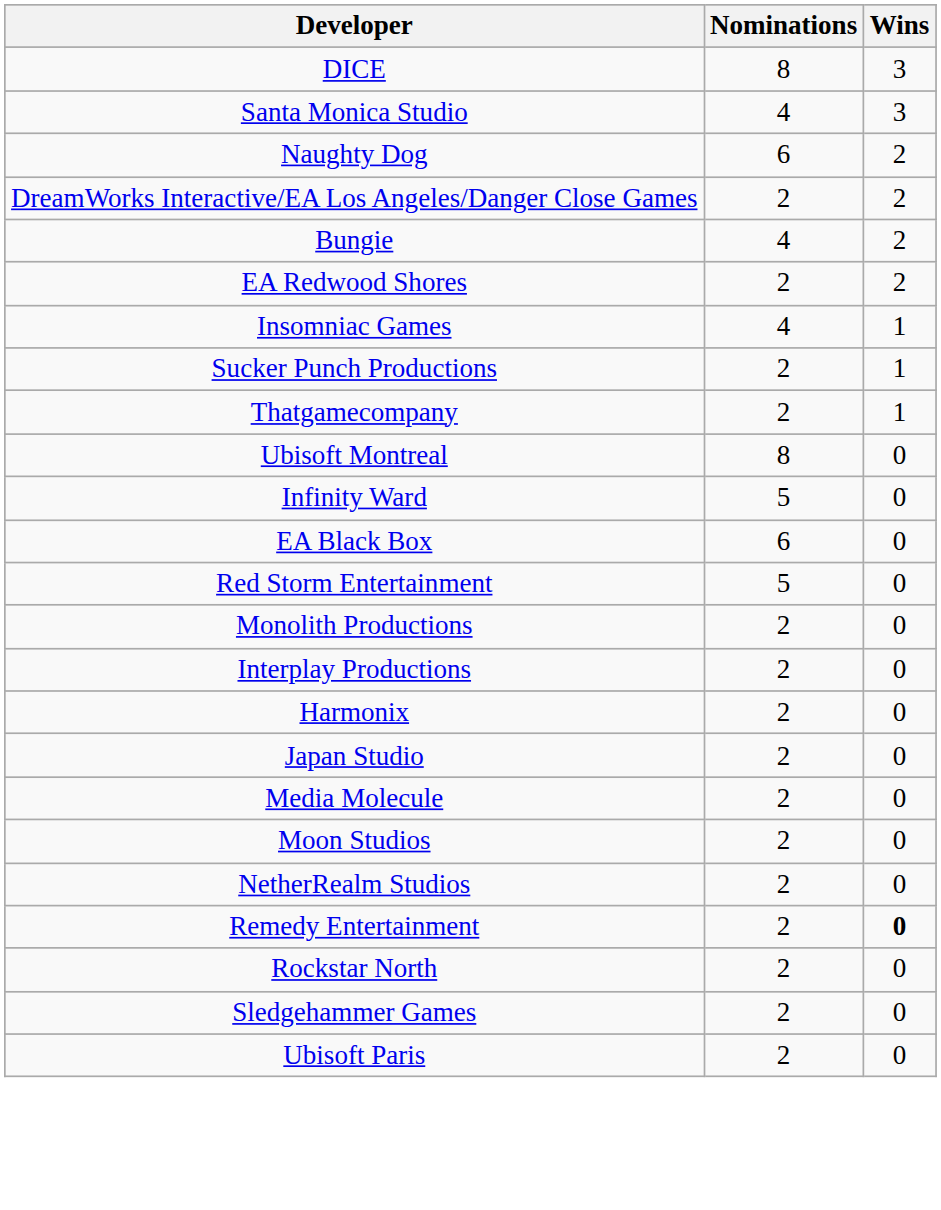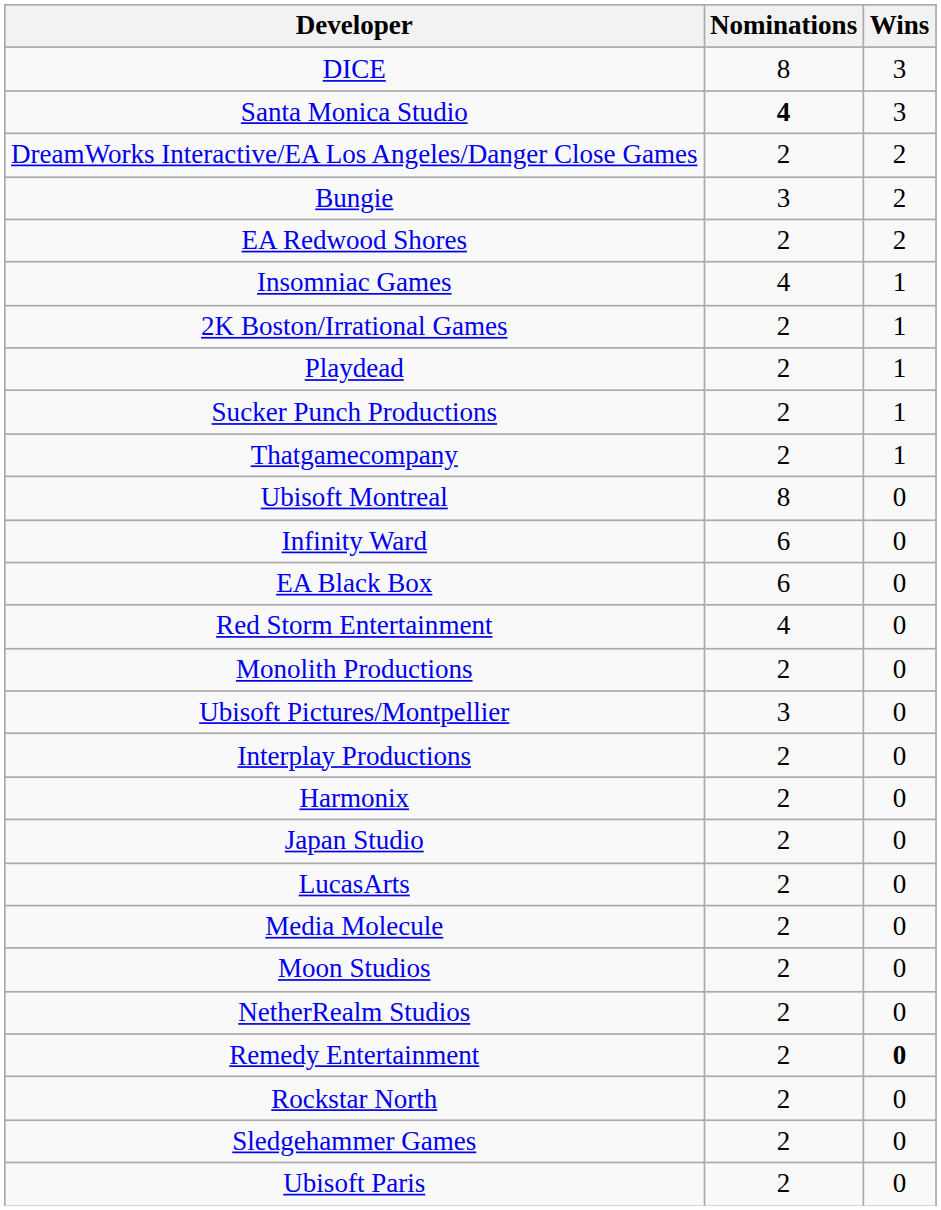 <table class="wikitable sortable plainrowheaders" rowspan="2" style="text-align:center;" background: #f6e39c;>
 <tr>
 <th scope="col">Developer</th>
 <th scope="col">Nominations</th>
 <th scope="col">Wins</th>
 </tr>
 <tr>
 <td><a href='#'>DICE</a></td>
 <td>8</td>
 <td>3</td>
 </tr>
 <tr>
 <td><a href='#'>Santa Monica Studio</a></td>
-<td>4</td>
+<td><strong>4</strong></td>
 <td>3</td>
-</tr>
-<tr>
-<td><a href='#'>Naughty Dog</a></td>
-<td>6</td>
-<td>2</td>
 </tr>
 <tr>
 <td><a href='#'>DreamWorks Interactive/EA Los Angeles/Danger Close Games</a></td>
 <td>2</td>
 <td>2</td>
 </tr>
 <tr>
 <td><a href='#'>Bungie</a></td>
-<td>4</td>
+<td>3</td>
 <td>2</td>
 </tr>
 <tr>
 <td><a href='#'>EA Redwood Shores</a></td>
 <td>2</td>
 <td>2</td>
 </tr>
 <tr>
 <td><a href='#'>Insomniac Games</a></td>
 <td>4</td>
+<td>1</td>
+</tr>
+<tr>
+<td><a href='#'>2K Boston/Irrational Games</a></td>
+<td>2</td>
+<td>1</td>
+</tr>
+<tr>
+<td><a href='#'>Playdead</a></td>
+<td>2</td>
 <td>1</td>
 </tr>
 <tr>
 <td><a href='#'>Sucker Punch Productions</a></td>
 <td>2</td>
 <td>1</td>
 </tr>
 <tr>
 <td><a href='#'>Thatgamecompany</a></td>
 <td>2</td>
 <td>1</td>
 </tr>
 <tr>
 <td><a href='#'>Ubisoft Montreal</a></td>
 <td>8</td>
 <td>0</td>
 </tr>
 <tr>
 <td><a href='#'>Infinity Ward</a></td>
-<td>5</td>
+<td>6</td>
 <td>0</td>
 </tr>
 <tr>
 <td><a href='#'>EA Black Box</a></td>
 <td>6</td>
 <td>0</td>
 </tr>
 <tr>
 <td><a href='#'>Red Storm Entertainment</a></td>
-<td>5</td>
+<td>4</td>
 <td>0</td>
 </tr>
 <tr>
 <td><a href='#'>Monolith Productions</a></td>
 <td>2</td>
+<td>0</td>
+</tr>
+<tr>
+<td><a href='#'>Ubisoft Pictures/Montpellier</a></td>
+<td>3</td>
 <td>0</td>
 </tr>
 <tr>
 <td><a href='#'>Interplay Productions</a></td>
 <td>2</td>
 <td>0</td>
 </tr>
 <tr>
 <td><a href='#'>Harmonix</a></td>
 <td>2</td>
 <td>0</td>
 </tr>
 <tr>
 <td><a href='#'>Japan Studio</a></td>
+<td>2</td>
+<td>0</td>
+</tr>
+<tr>
+<td><a href='#'>LucasArts</a></td>
 <td>2</td>
 <td>0</td>
 </tr>
 <tr>
 <td><a href='#'>Media Molecule</a></td>
 <td>2</td>
 <td>0</td>
 </tr>
 <tr>
 <td><a href='#'>Moon Studios</a></td>
 <td>2</td>
 <td>0</td>
 </tr>
 <tr>
 <td><a href='#'>NetherRealm Studios</a></td>
 <td>2</td>
 <td>0</td>
 </tr>
 <tr>
 <td><a href='#'>Remedy Entertainment</a></td>
 <td>2</td>
 <td><strong>0</strong></td>
 </tr>
 <tr>
 <td><a href='#'>Rockstar North</a></td>
 <td>2</td>
 <td>0</td>
 </tr>
 <tr>
 <td><a href='#'>Sledgehammer Games</a></td>
 <td>2</td>
 <td>0</td>
 </tr>
 <tr>
 <td><a href='#'>Ubisoft Paris</a></td>
 <td>2</td>
 <td>0</td>
 </tr>
 </table>
